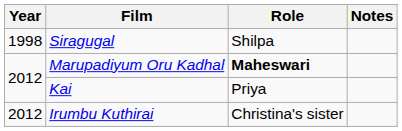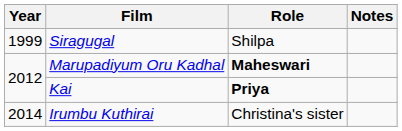 <table class="wikitable">
 <tr>
 <th>Year</th>
 <th>Film</th>
 <th>Role</th>
 <th>Notes</th>
 </tr>
 <tr>
-<td>1998</td>
+<td>1999</td>
 <td><em><a href='#'>Siragugal</a></em></td>
 <td>Shilpa</td>
 <td></td>
 </tr>
 <tr>
 <td rowspan="2">2012</td>
 <td><em><a href='#'>Marupadiyum Oru Kadhal</a></em></td>
 <td><strong>Maheswari</strong></td>
 <td></td>
 </tr>
 <tr>
 <td><em><a href='#'>Kai</a></em></td>
-<td>Priya</td>
+<td><strong>Priya</strong></td>
 <td></td>
 </tr>
 <tr>
-<td>2012</td>
+<td>2014</td>
 <td><em><a href='#'>Irumbu Kuthirai</a></em></td>
 <td>Christina's sister</td>
 <td></td>
 </tr>
 </table>
